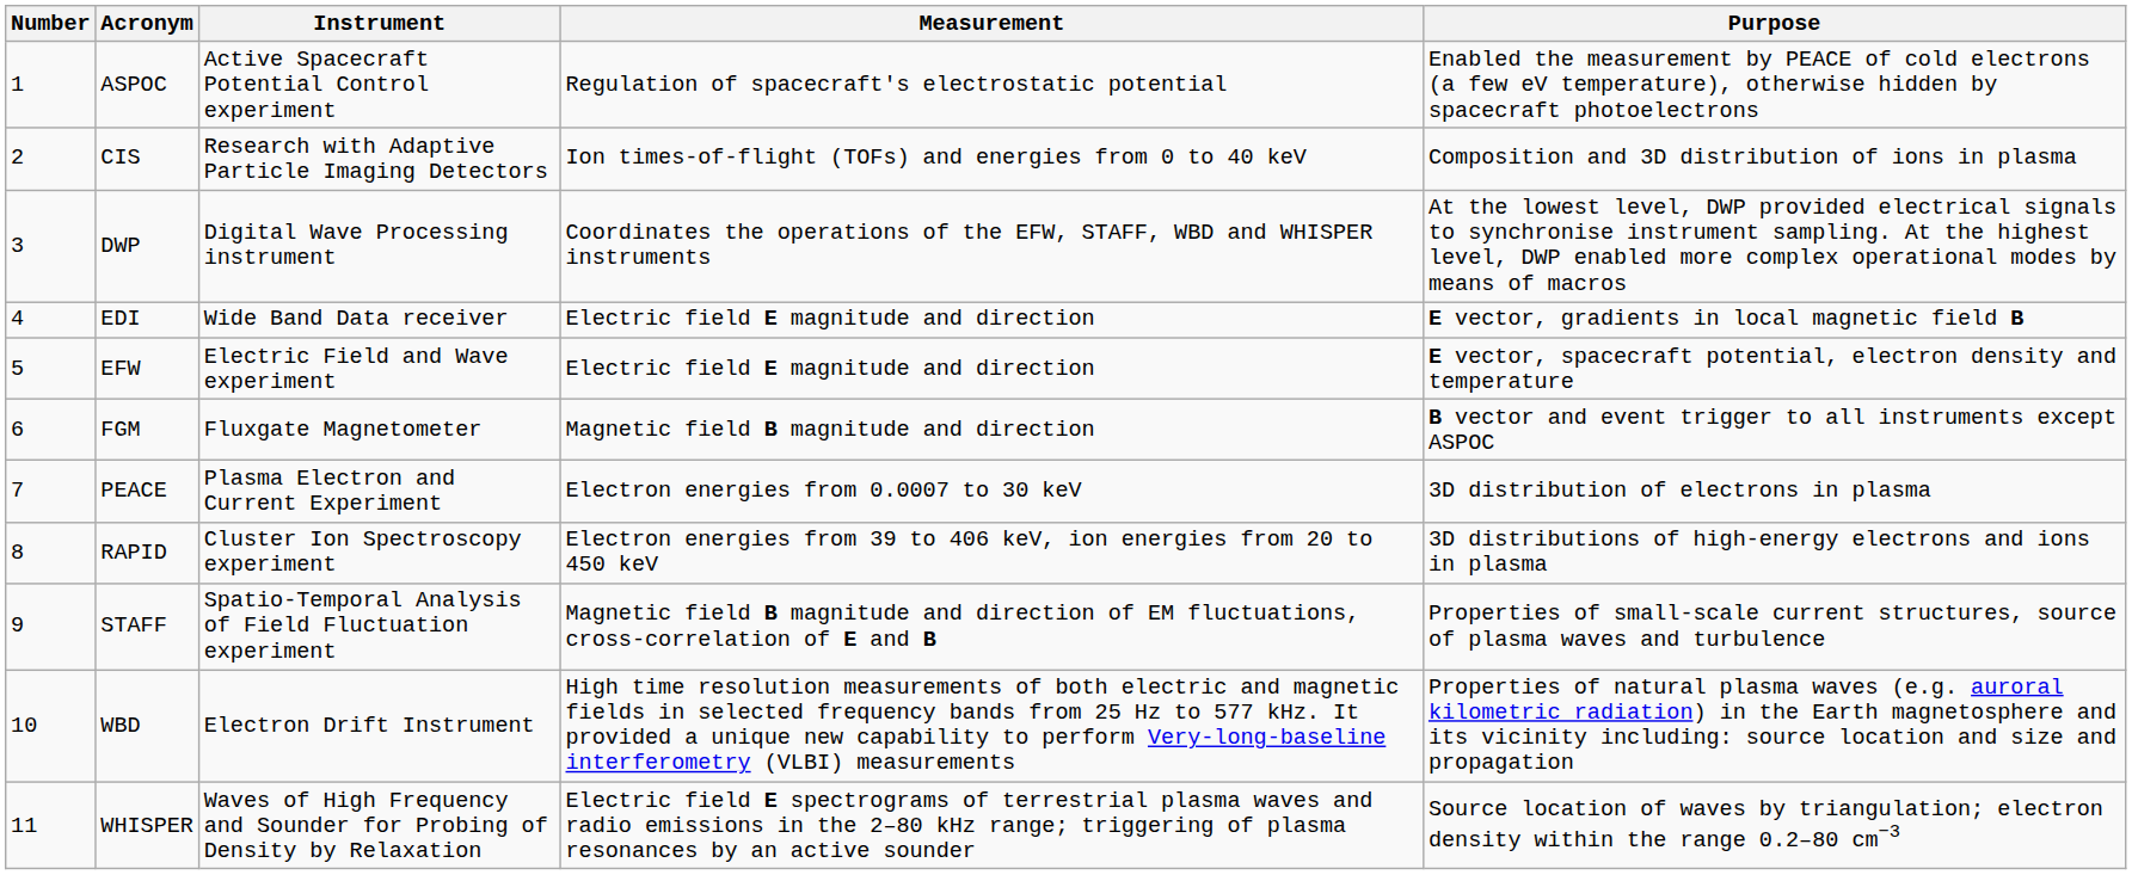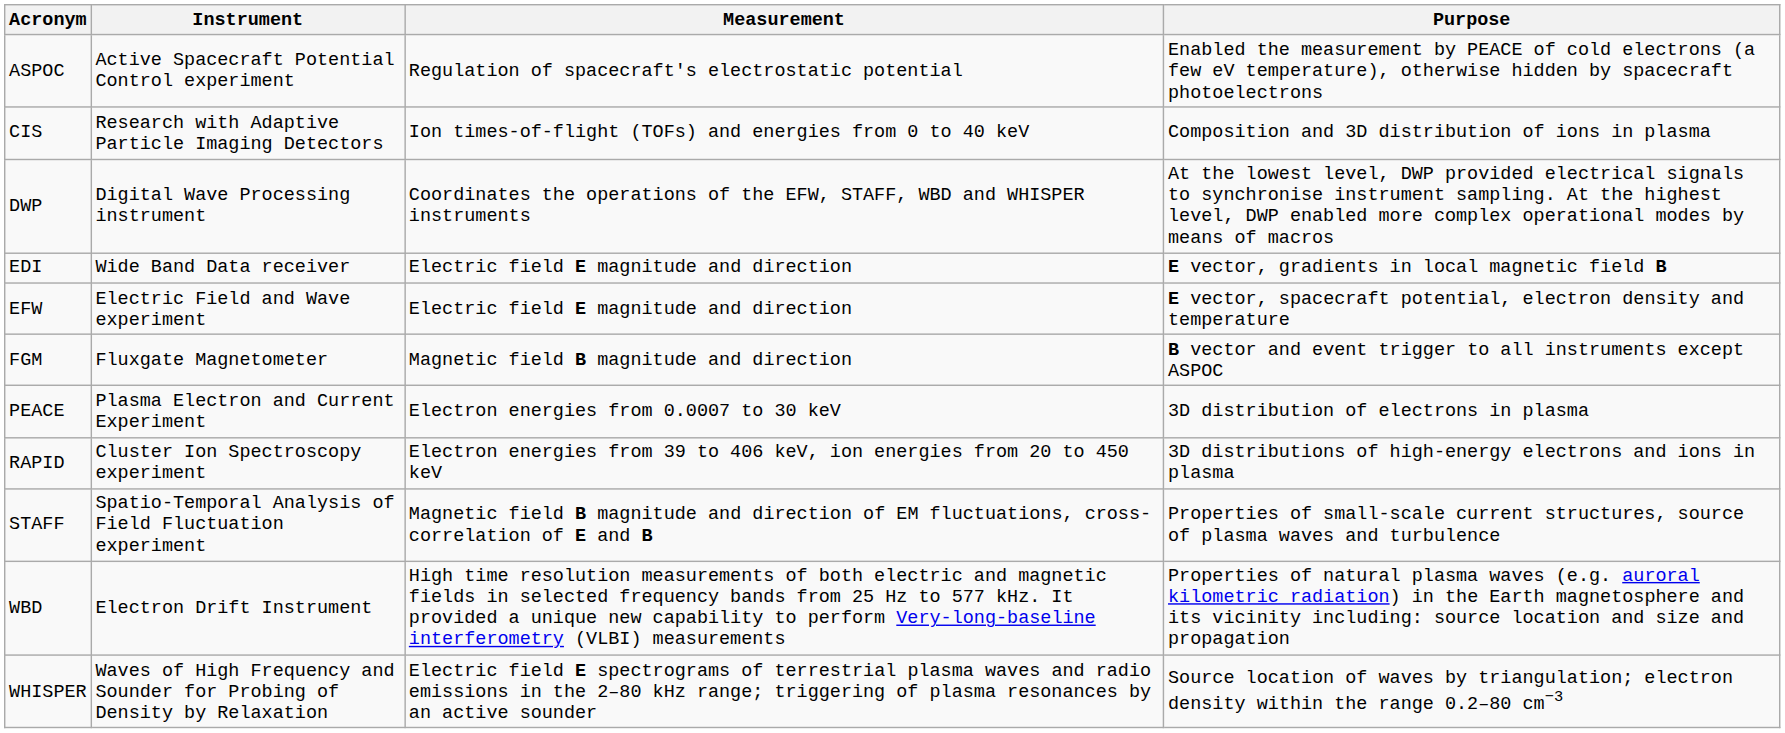 <table class="wikitable">
 <tr>
-<th>Number</th>
 <th>Acronym</th>
 <th>Instrument</th>
 <th>Measurement</th>
 <th>Purpose</th>
 </tr>
 <tr>
-<td>1</td>
 <td>ASPOC</td>
 <td>Active Spacecraft Potential Control experiment</td>
 <td>Regulation of spacecraft's electrostatic potential</td>
 <td>Enabled the measurement by PEACE of cold electrons (a few eV temperature), otherwise hidden by spacecraft photoelectrons</td>
 </tr>
 <tr>
-<td>2</td>
 <td>CIS</td>
 <td>Research with Adaptive Particle Imaging Detectors</td>
 <td>Ion times-of-flight (TOFs) and energies from 0 to 40 keV</td>
 <td>Composition and 3D distribution of ions in plasma</td>
 </tr>
 <tr>
-<td>3</td>
 <td>DWP</td>
 <td>Digital Wave Processing instrument</td>
 <td>Coordinates the operations of the EFW, STAFF, WBD and WHISPER instruments</td>
 <td>At the lowest level, DWP provided electrical signals to synchronise instrument sampling. At the highest level, DWP enabled more complex operational modes by means of macros</td>
 </tr>
 <tr>
-<td>4</td>
 <td>EDI</td>
 <td>Wide Band Data receiver</td>
 <td>Electric field <strong>E</strong> magnitude and direction</td>
 <td><strong>E</strong> vector, gradients in local magnetic field <strong>B</strong></td>
 </tr>
 <tr>
-<td>5</td>
 <td>EFW</td>
 <td>Electric Field and Wave experiment</td>
 <td>Electric field <strong>E</strong> magnitude and direction</td>
 <td><strong>E</strong> vector, spacecraft potential, electron density and temperature</td>
 </tr>
 <tr>
-<td>6</td>
 <td>FGM</td>
 <td>Fluxgate Magnetometer</td>
 <td>Magnetic field <strong>B</strong> magnitude and direction</td>
 <td><strong>B</strong> vector and event trigger to all instruments except ASPOC</td>
 </tr>
 <tr>
-<td>7</td>
 <td>PEACE</td>
 <td>Plasma Electron and Current Experiment</td>
 <td>Electron energies from 0.0007 to 30 keV</td>
 <td>3D distribution of electrons in plasma</td>
 </tr>
 <tr>
-<td>8</td>
 <td>RAPID</td>
 <td>Cluster Ion Spectroscopy experiment</td>
 <td>Electron energies from 39 to 406 keV, ion energies from 20 to 450 keV</td>
 <td>3D distributions of high-energy electrons and ions in plasma</td>
 </tr>
 <tr>
-<td>9</td>
 <td>STAFF</td>
 <td>Spatio-Temporal Analysis of Field Fluctuation experiment</td>
 <td>Magnetic field <strong>B</strong> magnitude and direction of EM fluctuations, cross-correlation of <strong>E</strong> and <strong>B</strong></td>
 <td>Properties of small-scale current structures, source of plasma waves and turbulence</td>
 </tr>
 <tr>
-<td>10</td>
 <td>WBD</td>
 <td>Electron Drift Instrument</td>
 <td>High time resolution measurements of both electric and magnetic fields in selected frequency bands from 25 Hz to 577 kHz. It provided a unique new capability to perform <a href='#'>Very-long-baseline interferometry</a> (VLBI) measurements</td>
 <td>Properties of natural plasma waves (e.g. <a href='#'>auroral kilometric radiation</a>) in the Earth magnetosphere and its vicinity including: source location and size and propagation</td>
 </tr>
 <tr>
-<td>11</td>
 <td>WHISPER</td>
 <td>Waves of High Frequency and Sounder for Probing of Density by Relaxation</td>
 <td>Electric field <strong>E</strong>  spectrograms of terrestrial plasma waves and radio emissions in the 2–80 kHz range; triggering of plasma resonances by an active sounder</td>
 <td>Source location of waves by triangulation; electron density within the range 0.2–80 cm<sup>−3</sup></td>
 </tr>
 </table>
